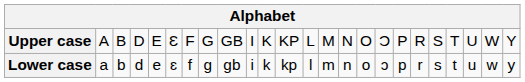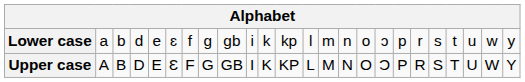 <table class="wikitable" style="text-align: center; vertical-align: middle;">
 <tr>
 <th colspan="24">Alphabet</th>
+</tr>
+<tr>
+<th>Lower case</th>
+<td>a</td>
+<td>b</td>
+<td>d</td>
+<td>e</td>
+<td>ɛ</td>
+<td>f</td>
+<td>g</td>
+<td>gb</td>
+<td>i</td>
+<td>k</td>
+<td>kp</td>
+<td>l</td>
+<td>m</td>
+<td>n</td>
+<td>o</td>
+<td>ɔ</td>
+<td>p</td>
+<td>r</td>
+<td>s</td>
+<td>t</td>
+<td>u</td>
+<td>w</td>
+<td>y</td>
 </tr>
 <tr>
 <th>Upper case</th>
 <td>A</td>
 <td>B</td>
 <td>D</td>
 <td>E</td>
 <td>Ɛ</td>
 <td>F</td>
 <td>G</td>
 <td>GB</td>
 <td>I</td>
 <td>K</td>
 <td>KP</td>
 <td>L</td>
 <td>M</td>
 <td>N</td>
 <td>O</td>
 <td>Ɔ</td>
 <td>P</td>
 <td>R</td>
 <td>S</td>
 <td>T</td>
 <td>U</td>
 <td>W</td>
 <td>Y</td>
 </tr>
-<tr>
-<th>Lower case</th>
-<td>a</td>
-<td>b</td>
-<td>d</td>
-<td>e</td>
-<td>ɛ</td>
-<td>f</td>
-<td>g</td>
-<td>gb</td>
-<td>i</td>
-<td>k</td>
-<td>kp</td>
-<td>l</td>
-<td>m</td>
-<td>n</td>
-<td>o</td>
-<td>ɔ</td>
-<td>p</td>
-<td>r</td>
-<td>s</td>
-<td>t</td>
-<td>u</td>
-<td>w</td>
-<td>y</td>
-</tr>
 </table>
